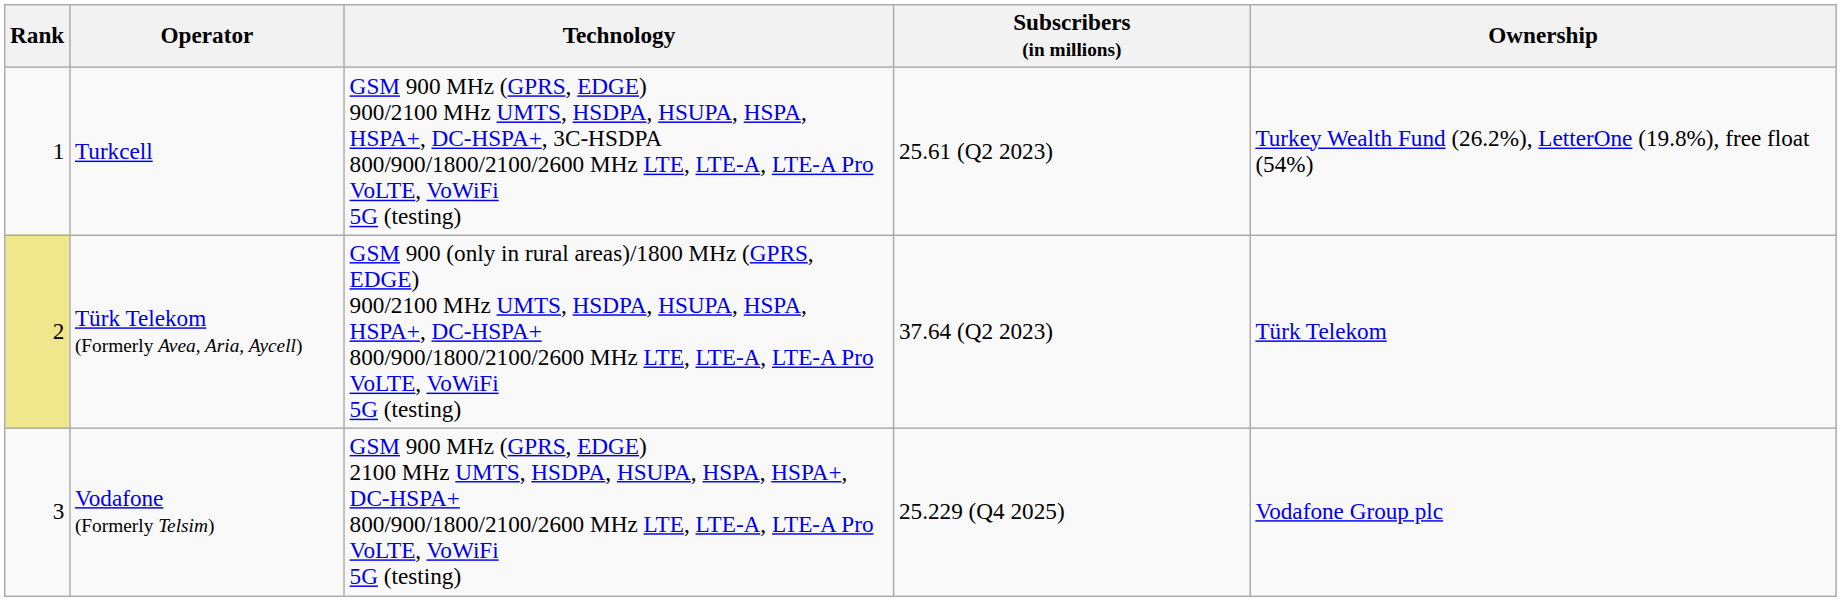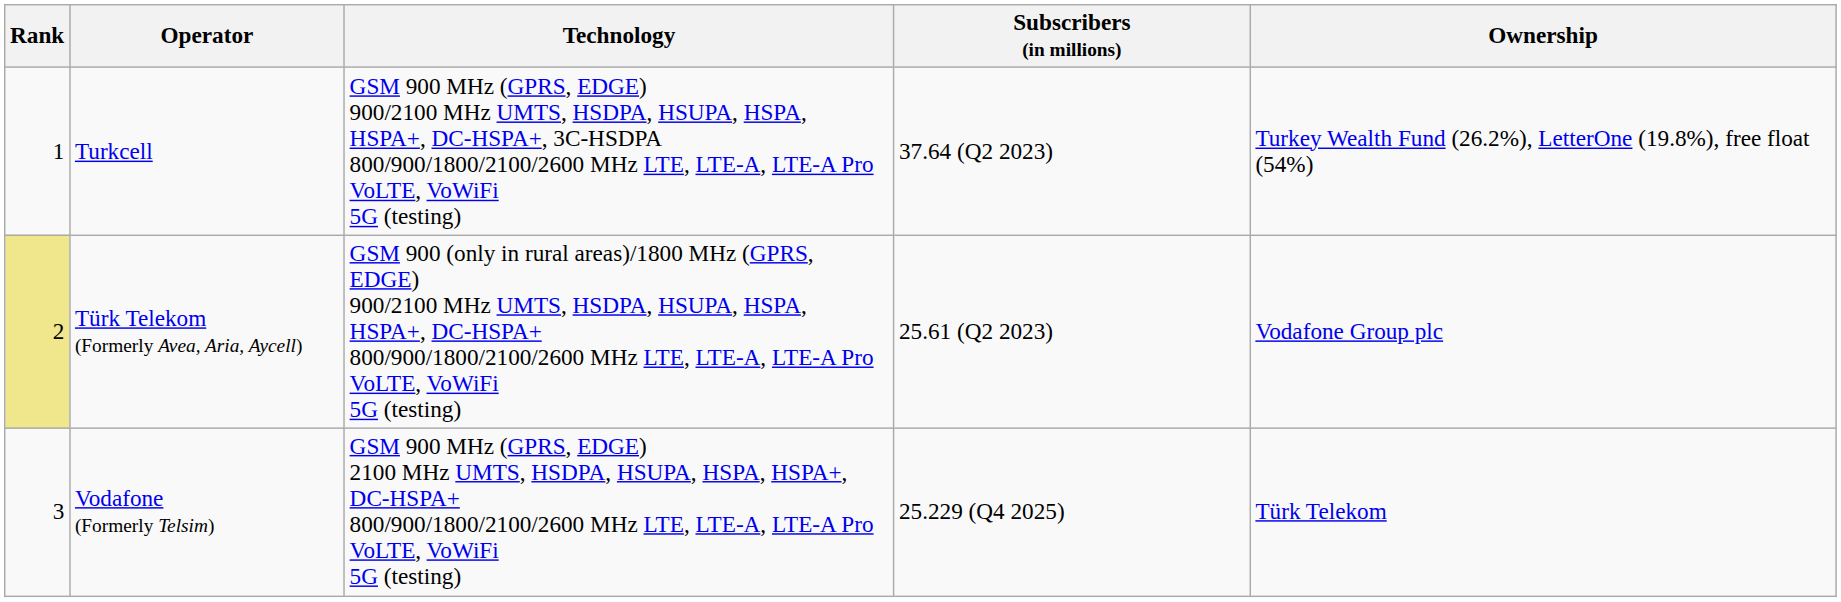 <table class="wikitable" style="width:100%;">
 <tr>
 <th style="width:3%;">Rank</th>
 <th style="width:15%;">Operator</th>
 <th style="width:30%;">Technology</th>
 <th>Subscribers<br><small>(in millions)</small></th>
 <th style="width:32%;">Ownership</th>
 </tr>
 <tr>
 <td align=right>1</td>
 <td><a href='#'>Turkcell</a></td>
 <td><a href='#'>GSM</a> 900 MHz (<a href='#'>GPRS</a>, <a href='#'>EDGE</a>)<br>  900/2100 MHz <a href='#'>UMTS</a>, <a href='#'>HSDPA</a>,   <a href='#'>HSUPA</a>, <a href='#'>HSPA</a>, <a href='#'>HSPA+</a>, <a href='#'>DC-HSPA+</a>, 3C-HSDPA <br> 800/900/1800/2100/2600 MHz <a href='#'>LTE</a>, <a href='#'>LTE-A</a>, <a href='#'>LTE-A Pro</a> <br> <a href='#'>VoLTE</a>, <a href='#'>VoWiFi</a><br><a href='#'>5G</a> (testing)</td>
-<td>25.61 (Q2 2023)</td>
+<td>37.64 (Q2 2023)</td>
 <td><a href='#'>Turkey Wealth Fund</a> (26.2%), <a href='#'>LetterOne</a> (19.8%), free float (54%)</td>
 </tr>
 <tr>
 <td align=right style="background: khaki;">2</td>
 <td><a href='#'>Türk Telekom</a> <br> <small>(Formerly <em>Avea, Aria, Aycell</em>)</small></td>
 <td><a href='#'>GSM</a> 900 (only in rural areas)/1800 MHz (<a href='#'>GPRS</a>, <a href='#'>EDGE</a>)<br> 900/2100 MHz <a href='#'>UMTS</a>, <a href='#'>HSDPA</a>,   <a href='#'>HSUPA</a>, <a href='#'>HSPA</a>, <a href='#'>HSPA+</a>, <a href='#'>DC-HSPA+</a>  <br> 800/900/1800/2100/2600 MHz <a href='#'>LTE</a>, <a href='#'>LTE-A</a>, <a href='#'>LTE-A Pro</a> <br> <a href='#'>VoLTE</a>, <a href='#'>VoWiFi</a><br><a href='#'>5G</a> (testing)</td>
-<td>37.64 (Q2 2023)</td>
-<td><a href='#'>Türk Telekom</a></td>
+<td>25.61 (Q2 2023)</td>
+<td><a href='#'>Vodafone Group plc</a></td>
 </tr>
 <tr>
 <td align=right>3</td>
 <td><a href='#'>Vodafone</a> <br> <small>(Formerly <em>Telsim</em>)</small></td>
 <td><a href='#'>GSM</a> 900 MHz (<a href='#'>GPRS</a>, <a href='#'>EDGE</a>)<br> 2100 MHz <a href='#'>UMTS</a>, <a href='#'>HSDPA</a>,   <a href='#'>HSUPA</a>, <a href='#'>HSPA</a>, <a href='#'>HSPA+</a>, <a href='#'>DC-HSPA+</a>  <br> 800/900/1800/2100/2600 MHz <a href='#'>LTE</a>, <a href='#'>LTE-A</a>, <a href='#'>LTE-A Pro</a> <br> <a href='#'>VoLTE</a>, <a href='#'>VoWiFi</a><br> <a href='#'>5G</a> (testing)</td>
 <td>25.229 (Q4 2025)</td>
-<td><a href='#'>Vodafone Group plc</a></td>
+<td><a href='#'>Türk Telekom</a></td>
 </tr>
 </table>
